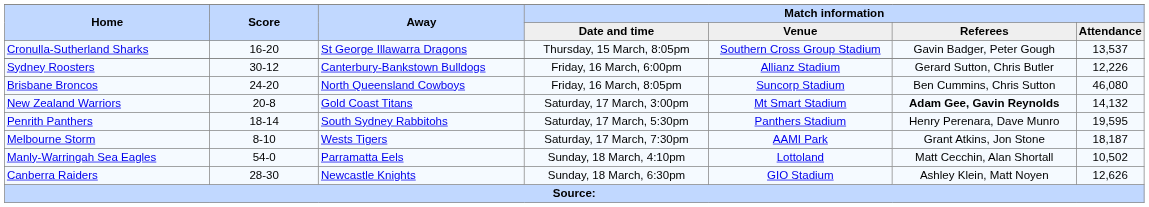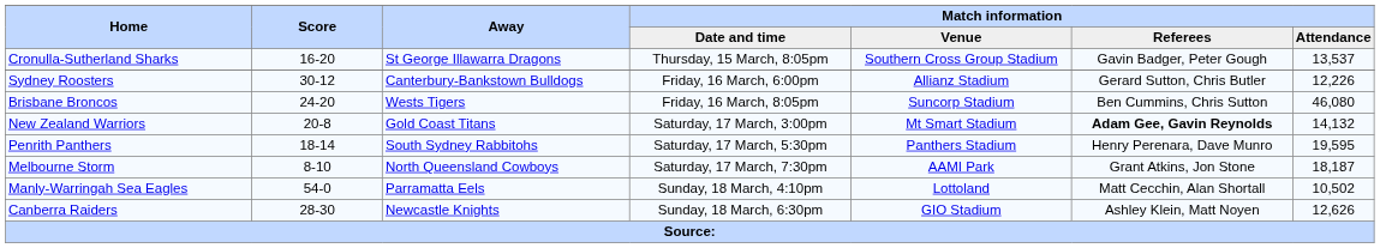 <table border="1" cellpadding="3" cellspacing="0" style="border-collapse:collapse; text-align:center; width:100%;">
 <tr style="background:#c1d8ff;">
 </tr>
 <tr style="background:#c1d8ff;">
 <th rowspan="2" style="width:19%;">Home</th>
 <th rowspan="2" style="width:10%;">Score</th>
 <th rowspan="2" style="width:19%;">Away</th>
 <th colspan=6>Match information</th>
 </tr>
 <tr style="background:#efefef;">
 <th width=17%>Date and time</th>
 <th width=17%>Venue</th>
 <th width=17%>Referees</th>
 <th width=5%>Attendance</th>
 </tr>
 <tr style="text-align:center; background:#f5faff;">
 <td align="left"> <a href='#'>Cronulla-Sutherland Sharks</a></td>
 <td>16-20</td>
 <td align="left"> <a href='#'>St George Illawarra Dragons</a></td>
 <td>Thursday, 15 March, 8:05pm</td>
 <td><a href='#'>Southern Cross Group Stadium</a></td>
 <td>Gavin Badger, Peter Gough</td>
 <td>13,537</td>
 </tr>
 <tr style="background:#c1d8ff;">
 </tr>
 <tr style="text-align:center; background:#f5faff;">
 <td align="left"> <a href='#'>Sydney Roosters</a></td>
 <td>30-12</td>
 <td align="left"> <a href='#'>Canterbury-Bankstown Bulldogs</a></td>
 <td>Friday, 16 March, 6:00pm</td>
 <td><a href='#'>Allianz Stadium</a></td>
 <td>Gerard Sutton, Chris Butler</td>
 <td>12,226</td>
 </tr>
 <tr style="text-align:center; background:#f5faff;">
 <td align="left"> <a href='#'>Brisbane Broncos</a></td>
 <td>24-20</td>
-<td align="left"> <a href='#'>North Queensland Cowboys</a></td>
+<td align="left"> <a href='#'>Wests Tigers</a></td>
 <td>Friday, 16 March, 8:05pm</td>
 <td><a href='#'>Suncorp Stadium</a></td>
 <td>Ben Cummins, Chris Sutton</td>
 <td>46,080</td>
 </tr>
 <tr style="text-align:center; background:#f5faff;">
 <td align="left"> <a href='#'>New Zealand Warriors</a></td>
 <td>20-8</td>
 <td align="left"> <a href='#'>Gold Coast Titans</a></td>
 <td>Saturday, 17 March, 3:00pm</td>
 <td><a href='#'>Mt Smart Stadium</a></td>
 <td><strong>Adam Gee, Gavin Reynolds</strong></td>
 <td>14,132</td>
 </tr>
 <tr style="text-align:center; background:#f5faff;">
 <td align="left"> <a href='#'>Penrith Panthers</a></td>
 <td>18-14</td>
 <td align="left"> <a href='#'>South Sydney Rabbitohs</a></td>
 <td>Saturday, 17 March, 5:30pm</td>
 <td><a href='#'>Panthers Stadium</a></td>
 <td>Henry Perenara, Dave Munro</td>
 <td>19,595</td>
 </tr>
 <tr style="text-align:center; background:#f5faff;">
 <td align="left"> <a href='#'>Melbourne Storm</a></td>
 <td>8-10</td>
-<td align="left"> <a href='#'>Wests Tigers</a></td>
+<td align="left"> <a href='#'>North Queensland Cowboys</a></td>
 <td>Saturday, 17 March, 7:30pm</td>
 <td><a href='#'>AAMI Park</a></td>
 <td>Grant Atkins, Jon Stone</td>
 <td>18,187</td>
 </tr>
 <tr style="text-align:center; background:#f5faff;">
 <td align="left"> <a href='#'>Manly-Warringah Sea Eagles</a></td>
 <td>54-0</td>
 <td align="left"> <a href='#'>Parramatta Eels</a></td>
 <td>Sunday, 18 March, 4:10pm</td>
 <td><a href='#'>Lottoland</a></td>
 <td>Matt Cecchin, Alan Shortall</td>
 <td>10,502</td>
 </tr>
 <tr style="text-align:center; background:#f5faff;">
 <td align="left"> <a href='#'>Canberra Raiders</a></td>
 <td>28-30</td>
 <td align="left"> <a href='#'>Newcastle Knights</a></td>
 <td>Sunday, 18 March, 6:30pm</td>
 <td><a href='#'>GIO Stadium</a></td>
 <td>Ashley Klein, Matt Noyen</td>
 <td>12,626</td>
 </tr>
 <tr style="background:#c1d8ff;">
 <th colspan=7>Source:</th>
 </tr>
 </table>
